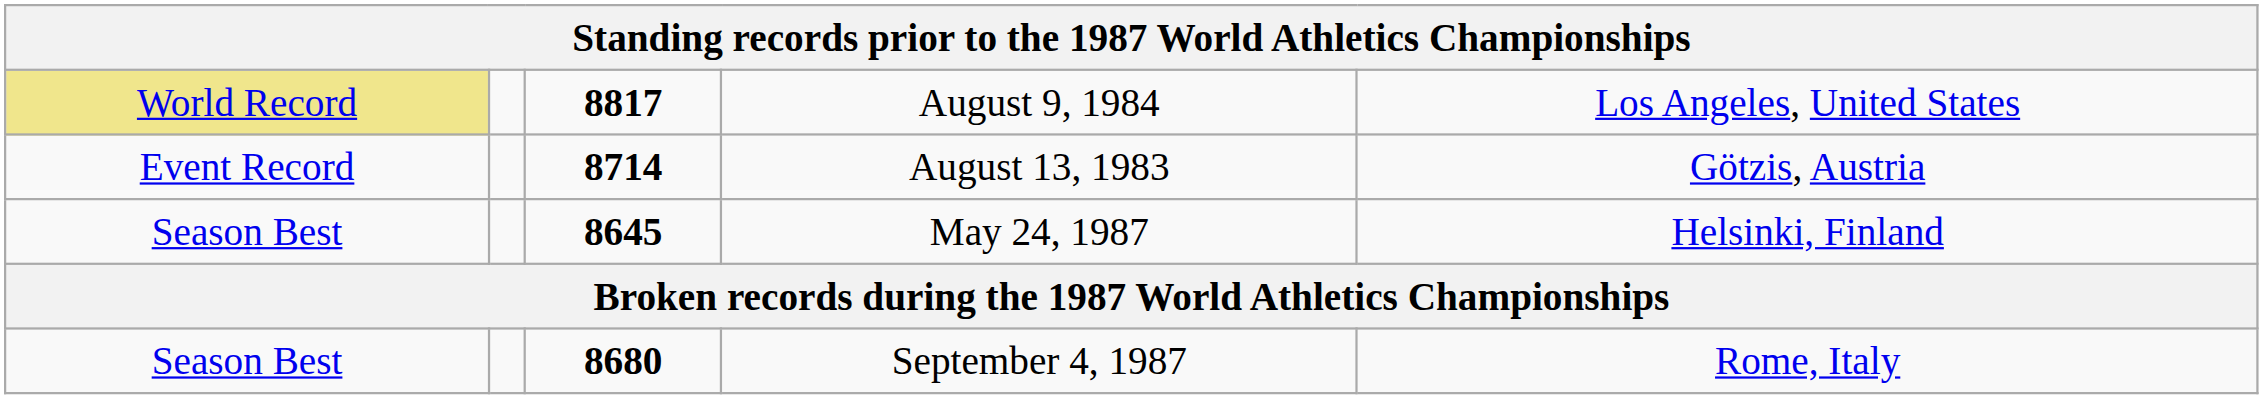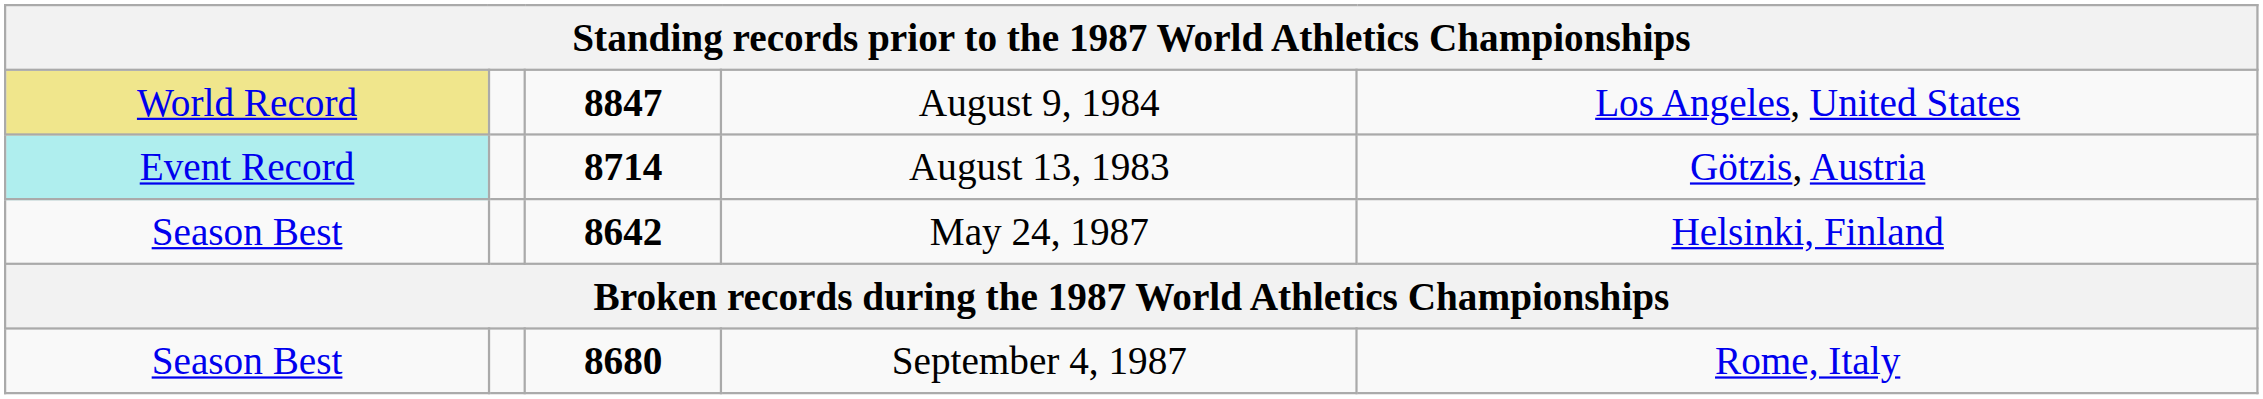 <table class="wikitable" style=" text-align:center; font-size:110%;" width="80%">
 <tr>
 <th colspan="5">Standing records prior to the 1987 World Athletics Championships</th>
 </tr>
 <tr>
 <td style="background: khaki;"><a href='#'>World Record</a></td>
 <td></td>
-<td><strong>8817</strong></td>
+<td><strong>8847</strong></td>
 <td>August 9, 1984</td>
 <td> <a href='#'>Los Angeles</a>, <a href='#'>United States</a></td>
 </tr>
 <tr>
-<td><a href='#'>Event Record</a></td>
+<td style="background: paleturquoise;"><a href='#'>Event Record</a></td>
 <td></td>
 <td><strong>8714</strong></td>
 <td>August 13, 1983</td>
 <td> <a href='#'>Götzis</a>, <a href='#'>Austria</a></td>
 </tr>
 <tr>
 <td><a href='#'>Season Best</a></td>
 <td></td>
-<td><strong>8645</strong></td>
+<td><strong>8642</strong></td>
 <td>May 24, 1987</td>
 <td> <a href='#'>Helsinki, Finland</a></td>
 </tr>
 <tr>
 <th colspan="5">Broken records during the 1987 World Athletics Championships</th>
 </tr>
 <tr>
 <td><a href='#'>Season Best</a></td>
 <td></td>
 <td><strong>8680</strong></td>
 <td>September 4, 1987</td>
 <td> <a href='#'>Rome, Italy</a></td>
 </tr>
 </table>
